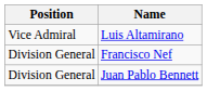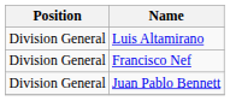 <table class="wikitable" style="margin:1em auto;">
 <tr>
 <th>Position</th>
 <th>Name</th>
 </tr>
 <tr>
-<td>Vice Admiral</td>
+<td>Division General</td>
 <td><a href='#'>Luis Altamirano</a></td>
 </tr>
 <tr>
 <td>Division General</td>
 <td><a href='#'>Francisco Nef</a></td>
 </tr>
 <tr>
 <td>Division General</td>
 <td><a href='#'>Juan Pablo Bennett</a></td>
 </tr>
 <tr>
 </tr>
 </table>
